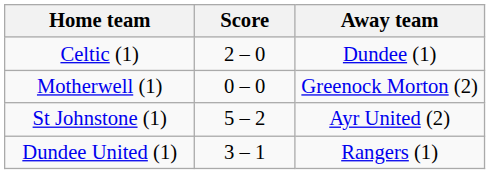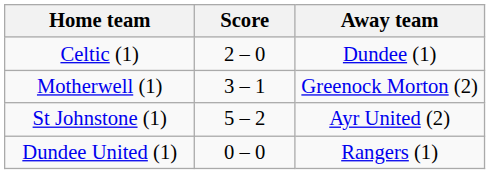 <table class="wikitable" style="text-align: center">
 <tr>
 <th width=140>Home team</th>
 <th width=70>Score</th>
 <th width=140>Away team</th>
 </tr>
 <tr>
 <td><a href='#'>Celtic</a> (1)</td>
 <td>2 – 0</td>
 <td><a href='#'>Dundee</a> (1)</td>
 </tr>
 <tr>
 <td><a href='#'>Motherwell</a> (1)</td>
-<td>0 – 0</td>
+<td>3 – 1</td>
 <td><a href='#'>Greenock Morton</a> (2)</td>
 </tr>
 <tr>
 <td><a href='#'>St Johnstone</a> (1)</td>
 <td>5 – 2</td>
 <td><a href='#'>Ayr United</a> (2)</td>
 </tr>
 <tr>
 <td><a href='#'>Dundee United</a> (1)</td>
-<td>3 – 1</td>
+<td>0 – 0</td>
 <td><a href='#'>Rangers</a> (1)</td>
 </tr>
 </table>
